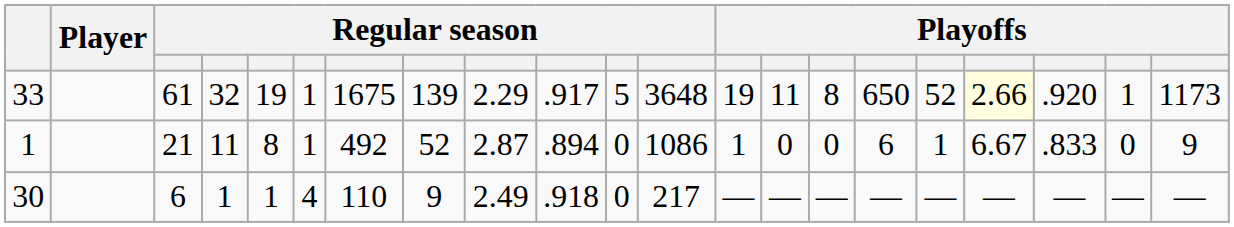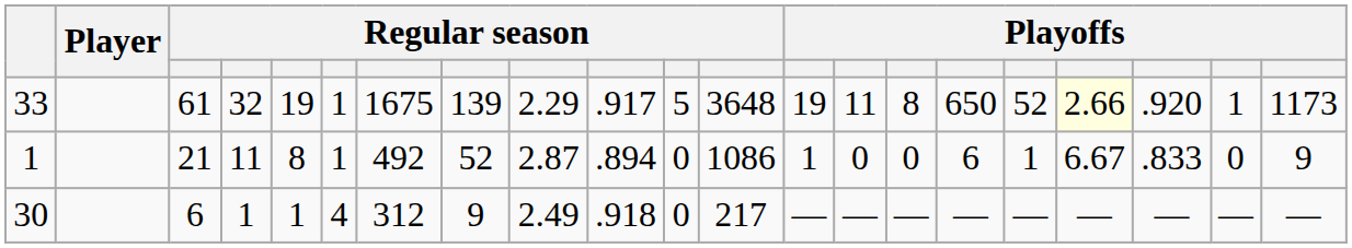 <table class="wikitable plainrowheaders" style="text-align:center;">
 <tr>
 <th scope="col" rowspan="2"></th>
 <th scope="col" rowspan="2">Player</th>
 <th scope=colgroup colspan=10>Regular season</th>
 <th scope=colgroup colspan=9>Playoffs</th>
 </tr>
 <tr>
 <th scope="col"></th>
 <th scope="col"></th>
 <th scope="col"></th>
 <th scope="col"></th>
 <th scope="col"></th>
 <th scope="col"></th>
 <th scope="col"></th>
 <th scope="col"></th>
 <th scope="col"></th>
 <th scope="col"></th>
 <th scope="col"></th>
 <th scope="col"></th>
 <th scope="col"></th>
 <th scope="col"></th>
 <th scope="col"></th>
 <th scope="col"></th>
 <th scope="col"></th>
 <th scope="col"></th>
 <th scope="col"></th>
 </tr>
 <tr>
 <td scope="row">33</td>
 <td align="left"></td>
 <td>61</td>
 <td>32</td>
 <td>19</td>
 <td>1</td>
 <td>1675</td>
 <td>139</td>
 <td>2.29</td>
 <td>.917</td>
 <td>5</td>
 <td>3648</td>
 <td>19</td>
 <td>11</td>
 <td>8</td>
 <td>650</td>
 <td>52</td>
 <td style="background: lightyellow;">2.66</td>
 <td>.920</td>
 <td>1</td>
 <td>1173</td>
 </tr>
 <tr>
 <td scope="row">1</td>
 <td align="left"></td>
 <td>21</td>
 <td>11</td>
 <td>8</td>
 <td>1</td>
 <td>492</td>
 <td>52</td>
 <td>2.87</td>
 <td>.894</td>
 <td>0</td>
 <td>1086</td>
 <td>1</td>
 <td>0</td>
 <td>0</td>
 <td>6</td>
 <td>1</td>
 <td>6.67</td>
 <td>.833</td>
 <td>0</td>
 <td>9</td>
 </tr>
 <tr>
 <td scope="row">30</td>
 <td align="left"></td>
 <td>6</td>
 <td>1</td>
 <td>1</td>
 <td>4</td>
-<td>110</td>
+<td>312</td>
 <td>9</td>
 <td>2.49</td>
 <td>.918</td>
 <td>0</td>
 <td>217</td>
 <td>—</td>
 <td>—</td>
 <td>—</td>
 <td>—</td>
 <td>—</td>
 <td>—</td>
 <td>—</td>
 <td>—</td>
 <td>—</td>
 </tr>
 </table>
